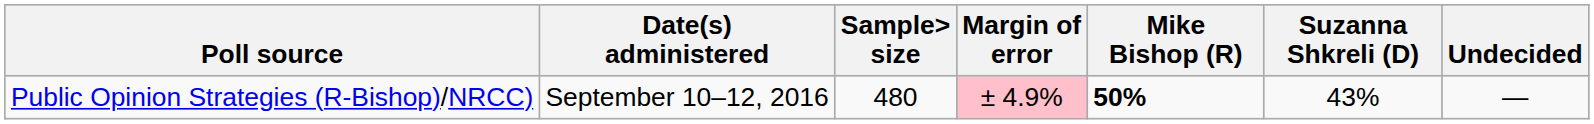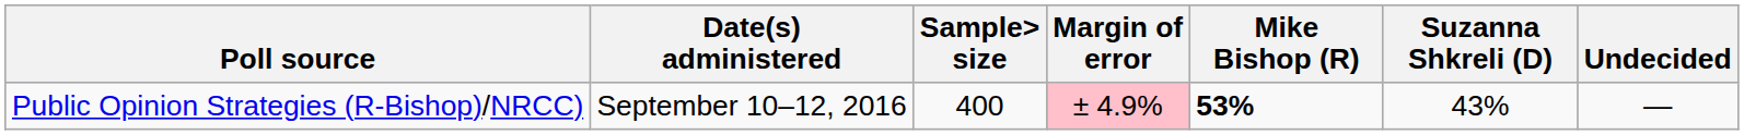 <table class="wikitable">
 <tr valign= bottom>
 <th>Poll source</th>
 <th>Date(s)<br>administered</th>
 <th>Sample><br>size</th>
 <th>Margin of<br>error</th>
 <th style="width:100px;">Mike<br>Bishop (R)</th>
 <th style="width:100px;">Suzanna<br>Shkreli (D)</th>
 <th>Undecided</th>
 </tr>
 <tr>
 <td><a href='#'>Public Opinion Strategies (R-Bishop)</a>/<a href='#'>NRCC)</a></td>
 <td align=center>September 10–12, 2016</td>
-<td align=center>480</td>
+<td align=center>400</td>
 <td align=center style="background: pink;">± 4.9%</td>
-<td><strong>50%</strong></td>
+<td><strong>53%</strong></td>
 <td align=center>43%</td>
 <td align=center>—</td>
 </tr>
 </table>
